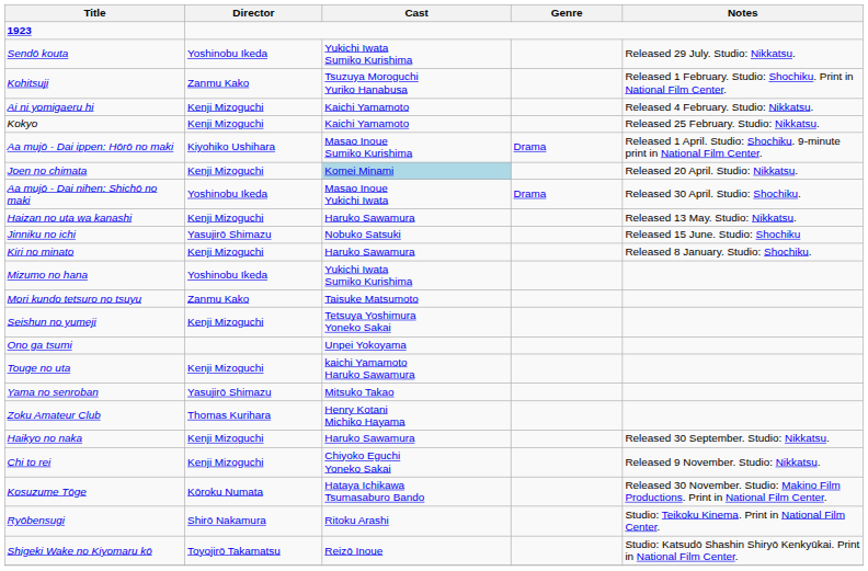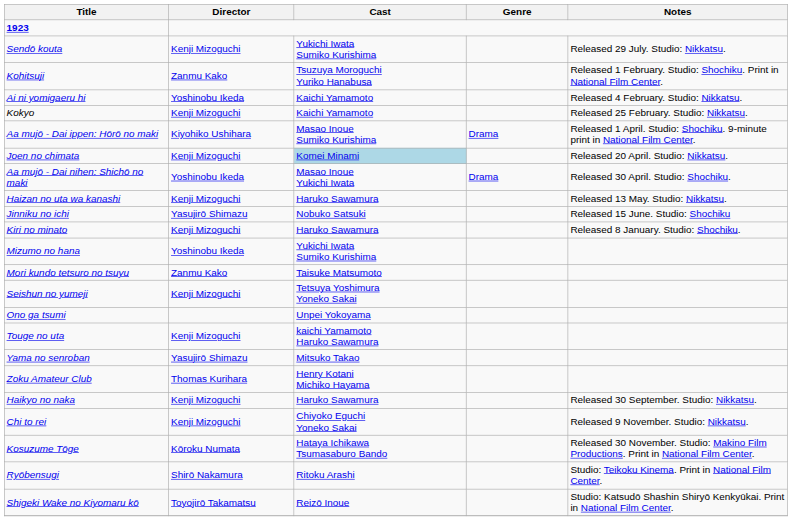 <table class="wikitable" width= "100%">
 <tr>
 <th width=21%>Title</th>
 <th width=16%>Director</th>
 <th width=22%>Cast</th>
 <th width=13%>Genre</th>
 <th width=28%>Notes</th>
 </tr>
 <tr>
 <td><strong><a href='#'>1923</a></strong></td>
 </tr>
 <tr>
 <td><em><a href='#'>Sendō kouta</a></em></td>
-<td><a href='#'>Yoshinobu Ikeda</a></td>
+<td><a href='#'>Kenji Mizoguchi</a></td>
 <td><a href='#'>Yukichi Iwata</a><br><a href='#'>Sumiko Kurishima</a></td>
 <td></td>
 <td>Released 29 July. Studio: <a href='#'>Nikkatsu</a>.</td>
 </tr>
 <tr>
 <td><em><a href='#'>Kohitsuji</a></em></td>
 <td><a href='#'>Zanmu Kako</a></td>
 <td><a href='#'>Tsuzuya Moroguchi</a><br><a href='#'>Yuriko Hanabusa</a></td>
 <td></td>
 <td>Released 1 February. Studio: <a href='#'>Shochiku</a>. Print in <a href='#'>National Film Center</a>.</td>
 </tr>
 <tr>
 <td><em><a href='#'>Ai ni yomigaeru hi</a></em></td>
-<td><a href='#'>Kenji Mizoguchi</a></td>
+<td><a href='#'>Yoshinobu Ikeda</a></td>
 <td><a href='#'>Kaichi Yamamoto</a></td>
 <td></td>
 <td>Released 4 February. Studio: <a href='#'>Nikkatsu</a>.</td>
 </tr>
 <tr>
 <td><em>Kokyo</em></td>
 <td><a href='#'>Kenji Mizoguchi</a></td>
 <td><a href='#'>Kaichi Yamamoto</a></td>
 <td></td>
 <td>Released 25 February. Studio: <a href='#'>Nikkatsu</a>.</td>
 </tr>
 <tr>
 <td><em><a href='#'>Aa mujō - Dai ippen: Hōrō no maki</a></em></td>
 <td><a href='#'>Kiyohiko Ushihara</a></td>
 <td><a href='#'>Masao Inoue</a><br><a href='#'>Sumiko Kurishima</a></td>
 <td><a href='#'>Drama</a></td>
 <td>Released 1 April. Studio: <a href='#'>Shochiku</a>. 9-minute print in <a href='#'>National Film Center</a>.</td>
 </tr>
 <tr>
 <td><em><a href='#'>Joen no chimata</a></em></td>
 <td><a href='#'>Kenji Mizoguchi</a></td>
 <td style="background: lightblue;"><a href='#'>Komei Minami</a></td>
 <td></td>
 <td>Released 20 April. Studio: <a href='#'>Nikkatsu</a>.</td>
 </tr>
 <tr>
 <td><em><a href='#'>Aa mujō - Dai nihen: Shichō no maki</a></em></td>
 <td><a href='#'>Yoshinobu Ikeda</a></td>
 <td><a href='#'>Masao Inoue</a><br><a href='#'>Yukichi Iwata</a></td>
 <td><a href='#'>Drama</a></td>
 <td>Released 30 April. Studio: <a href='#'>Shochiku</a>.</td>
 </tr>
 <tr>
 <td><em><a href='#'>Haizan no uta wa kanashi</a></em></td>
 <td><a href='#'>Kenji Mizoguchi</a></td>
 <td><a href='#'>Haruko Sawamura</a></td>
 <td></td>
 <td>Released 13 May. Studio: <a href='#'>Nikkatsu</a>.</td>
 </tr>
 <tr>
 <td><em><a href='#'>Jinniku no ichi</a></em></td>
 <td><a href='#'>Yasujirō Shimazu</a></td>
 <td><a href='#'>Nobuko Satsuki</a></td>
 <td></td>
 <td>Released 15 June. Studio: <a href='#'>Shochiku</a></td>
 </tr>
 <tr>
 <td><em><a href='#'>Kiri no minato</a></em></td>
 <td><a href='#'>Kenji Mizoguchi</a></td>
 <td><a href='#'>Haruko Sawamura</a></td>
 <td></td>
 <td>Released 8 January. Studio: <a href='#'>Shochiku</a>.</td>
 </tr>
 <tr>
 <td><em><a href='#'>Mizumo no hana</a></em></td>
 <td><a href='#'>Yoshinobu Ikeda</a></td>
 <td><a href='#'>Yukichi Iwata</a><br><a href='#'>Sumiko Kurishima</a></td>
 <td></td>
 <td></td>
 </tr>
 <tr>
 <td><em><a href='#'>Mori kundo tetsuro no tsuyu</a></em></td>
 <td><a href='#'>Zanmu Kako</a></td>
 <td><a href='#'>Taisuke Matsumoto</a></td>
 <td></td>
 <td></td>
 </tr>
 <tr>
 <td><em><a href='#'>Seishun no yumeji</a></em></td>
 <td><a href='#'>Kenji Mizoguchi</a></td>
 <td><a href='#'>Tetsuya Yoshimura</a><br><a href='#'>Yoneko Sakai</a></td>
 <td></td>
 <td></td>
 </tr>
 <tr>
 <td><em><a href='#'>Ono ga tsumi</a></em></td>
 <td></td>
 <td><a href='#'>Unpei Yokoyama</a></td>
 <td></td>
 <td></td>
 </tr>
 <tr>
 <td><em><a href='#'>Touge no uta</a></em></td>
 <td><a href='#'>Kenji Mizoguchi</a></td>
 <td><a href='#'>kaichi Yamamoto</a><br><a href='#'>Haruko Sawamura</a></td>
 <td></td>
 <td></td>
 </tr>
 <tr>
 <td><em><a href='#'>Yama no senroban</a></em></td>
 <td><a href='#'>Yasujirō Shimazu</a></td>
 <td><a href='#'>Mitsuko Takao</a></td>
 <td></td>
 <td></td>
 </tr>
 <tr>
 <td><em><a href='#'>Zoku Amateur Club</a></em></td>
 <td><a href='#'>Thomas Kurihara</a></td>
 <td><a href='#'>Henry Kotani</a><br><a href='#'>Michiko Hayama</a></td>
 <td></td>
 <td></td>
 </tr>
 <tr>
 <td><em><a href='#'>Haikyo no naka</a></em></td>
 <td><a href='#'>Kenji Mizoguchi</a></td>
 <td><a href='#'>Haruko Sawamura</a></td>
 <td></td>
 <td>Released 30 September. Studio: <a href='#'>Nikkatsu</a>.</td>
 </tr>
 <tr>
 <td><em><a href='#'>Chi to rei</a></em></td>
 <td><a href='#'>Kenji Mizoguchi</a></td>
 <td><a href='#'>Chiyoko Eguchi</a><br><a href='#'>Yoneko Sakai</a></td>
 <td></td>
 <td>Released 9 November. Studio: <a href='#'>Nikkatsu</a>.</td>
 </tr>
 <tr>
 <td><em><a href='#'>Kosuzume Tōge</a></em></td>
 <td><a href='#'>Kōroku Numata</a></td>
 <td><a href='#'>Hataya Ichikawa</a><br><a href='#'>Tsumasaburo Bando</a></td>
 <td></td>
 <td>Released 30 November. Studio: <a href='#'>Makino Film Productions</a>. Print in <a href='#'>National Film Center</a>.</td>
 </tr>
 <tr>
 <td><em><a href='#'>Ryōbensugi</a></em></td>
 <td><a href='#'>Shirō Nakamura</a></td>
 <td><a href='#'>Ritoku Arashi</a></td>
 <td></td>
 <td>Studio: <a href='#'>Teikoku Kinema</a>. Print in <a href='#'>National Film Center</a>.</td>
 </tr>
 <tr>
 <td><em><a href='#'>Shigeki Wake no Kiyomaru kō</a></em></td>
 <td><a href='#'>Toyojirō Takamatsu</a></td>
 <td><a href='#'>Reizō Inoue</a></td>
 <td></td>
 <td>Studio: Katsudō Shashin Shiryō Kenkyūkai. Print in <a href='#'>National Film Center</a>.</td>
 </tr>
 <tr>
 </tr>
 </table>
